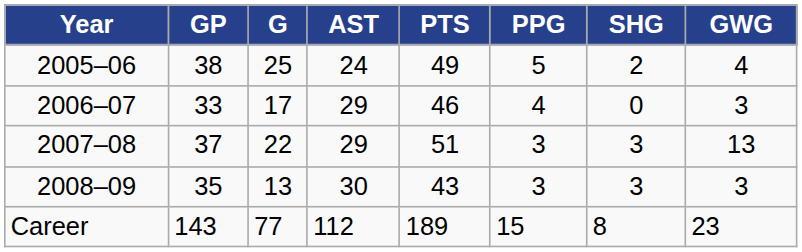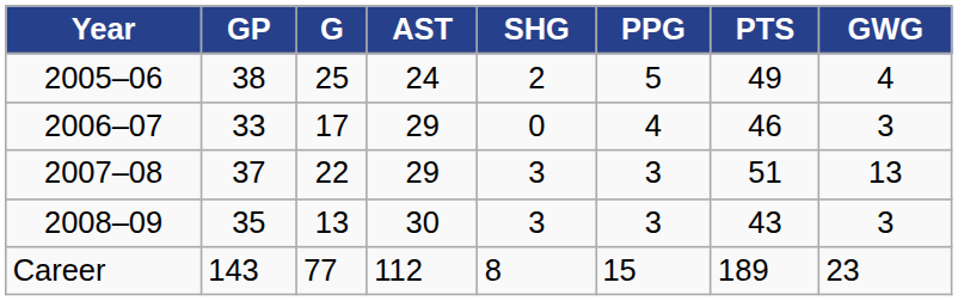 <table class="wikitable" style="width:80%;">
 <tr style="text-align:center; background:#27408b; color:#fff;">
 <td><strong>Year</strong></td>
 <td><strong>GP</strong></td>
 <td><strong>G</strong></td>
 <td><strong>AST</strong></td>
+<td><strong>SHG</strong></td>
+<td><strong>PPG</strong></td>
 <td><strong>PTS</strong></td>
-<td><strong>PPG</strong></td>
-<td><strong>SHG</strong></td>
 <td><strong>GWG</strong></td>
 </tr>
 <tr style="text-align:center;" bgcolor="">
 <td>2005–06</td>
 <td>38</td>
 <td>25</td>
 <td>24</td>
+<td>2</td>
+<td>5</td>
 <td>49</td>
-<td>5</td>
-<td>2</td>
 <td>4</td>
 </tr>
 <tr style="text-align:center;" bgcolor="">
 <td>2006–07</td>
 <td>33</td>
 <td>17</td>
 <td>29</td>
+<td>0</td>
+<td>4</td>
 <td>46</td>
-<td>4</td>
-<td>0</td>
 <td>3</td>
 </tr>
 <tr style="text-align:center;" bgcolor="">
 <td>2007–08</td>
 <td>37</td>
 <td>22</td>
 <td>29</td>
-<td>51</td>
 <td>3</td>
 <td>3</td>
+<td>51</td>
 <td>13</td>
 </tr>
 <tr style="text-align:center;" bgcolor="">
 <td>2008–09</td>
 <td>35</td>
 <td>13</td>
 <td>30</td>
-<td>43</td>
 <td>3</td>
 <td>3</td>
+<td>43</td>
 <td>3</td>
 </tr>
 <tr>
 <td>Career</td>
 <td>143</td>
 <td>77</td>
 <td>112</td>
+<td>8</td>
+<td>15</td>
 <td>189</td>
-<td>15</td>
-<td>8</td>
 <td>23</td>
 </tr>
 </table>
